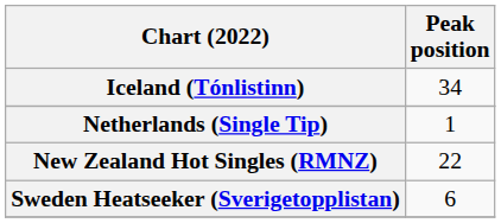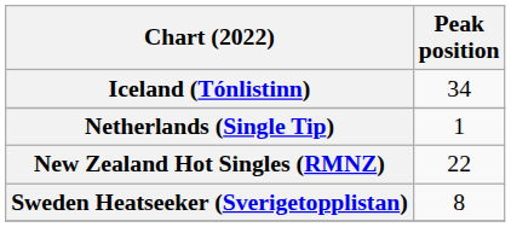 <table class="wikitable sortable plainrowheaders" style="text-align:center">
 <tr>
 <th scope="col">Chart (2022)</th>
 <th scope="col">Peak<br>position</th>
 </tr>
 <tr>
 <th scope="row">Iceland (<a href='#'>Tónlistinn</a>)</th>
 <td>34</td>
 </tr>
 <tr>
 </tr>
 <tr>
 <th scope="row">Netherlands (<a href='#'>Single Tip</a>)</th>
 <td>1</td>
 </tr>
 <tr>
 <th scope="row">New Zealand Hot Singles (<a href='#'>RMNZ</a>)</th>
 <td>22</td>
 </tr>
 <tr>
 <th scope="row">Sweden Heatseeker (<a href='#'>Sverigetopplistan</a>)</th>
-<td>6</td>
+<td>8</td>
 </tr>
 <tr>
 </tr>
 </table>
